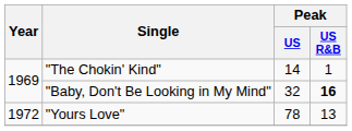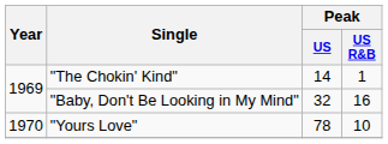 <table class="wikitable" style="text-align:center;">
 <tr>
 <th rowspan="2">Year</th>
 <th rowspan="2">Single</th>
 <th colspan="2">Peak</th>
 </tr>
 <tr style="font-size:smaller;">
 <th width="35"><a href='#'>US</a><br></th>
 <th width="35"><a href='#'>US<br>R&B</a><br></th>
 </tr>
 <tr>
 <td rowspan="2">1969</td>
 <td align="left">"The Chokin' Kind"</td>
 <td>14</td>
 <td>1</td>
 </tr>
 <tr>
 <td align="left">"Baby, Don't Be Looking in My Mind"</td>
 <td>32</td>
-<td><strong>16</strong></td>
+<td>16</td>
 </tr>
 <tr>
-<td rowspan="1">1972</td>
+<td rowspan="1">1970</td>
 <td align="left">"Yours Love"</td>
 <td>78</td>
-<td>13</td>
+<td>10</td>
 </tr>
 <tr>
 </tr>
 </table>
